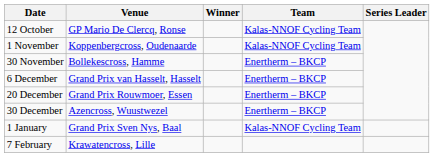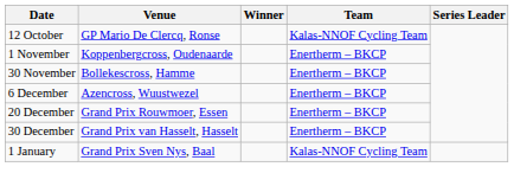 <table class="wikitable">
 <tr>
 <th>Date</th>
 <th>Venue</th>
 <th>Winner</th>
 <th>Team</th>
 <th>Series Leader</th>
 </tr>
 <tr>
 <td>12 October</td>
 <td><a href='#'>GP Mario De Clercq</a>, <a href='#'>Ronse</a></td>
 <td></td>
 <td><a href='#'>Kalas-NNOF Cycling Team</a></td>
 <td rowspan=6></td>
 </tr>
 <tr>
 <td>1 November</td>
 <td><a href='#'>Koppenbergcross</a>, <a href='#'>Oudenaarde</a></td>
 <td></td>
-<td><a href='#'>Kalas-NNOF Cycling Team</a></td>
+<td><a href='#'>Enertherm – BKCP</a></td>
 </tr>
 <tr>
 <td>30 November</td>
 <td><a href='#'>Bollekescross</a>, <a href='#'>Hamme</a></td>
 <td></td>
 <td><a href='#'>Enertherm – BKCP</a></td>
 </tr>
 <tr>
 <td>6 December</td>
-<td><a href='#'>Grand Prix van Hasselt</a>, <a href='#'>Hasselt</a></td>
+<td><a href='#'>Azencross</a>, <a href='#'>Wuustwezel</a></td>
 <td></td>
 <td><a href='#'>Enertherm – BKCP</a></td>
 </tr>
 <tr>
 <td>20 December</td>
 <td><a href='#'>Grand Prix Rouwmoer</a>, <a href='#'>Essen</a></td>
 <td></td>
 <td><a href='#'>Enertherm – BKCP</a></td>
 </tr>
 <tr>
 <td>30 December</td>
-<td><a href='#'>Azencross</a>, <a href='#'>Wuustwezel</a></td>
+<td><a href='#'>Grand Prix van Hasselt</a>, <a href='#'>Hasselt</a></td>
 <td></td>
 <td><a href='#'>Enertherm – BKCP</a></td>
 </tr>
 <tr>
 <td>1 January</td>
 <td><a href='#'>Grand Prix Sven Nys</a>, <a href='#'>Baal</a></td>
 <td></td>
 <td><a href='#'>Kalas-NNOF Cycling Team</a></td>
 <td></td>
 </tr>
-<tr>
-<td>7 February</td>
-<td><a href='#'>Krawatencross</a>, <a href='#'>Lille</a></td>
-<td></td>
-<td></td>
-<td></td>
-</tr>
 </table>
